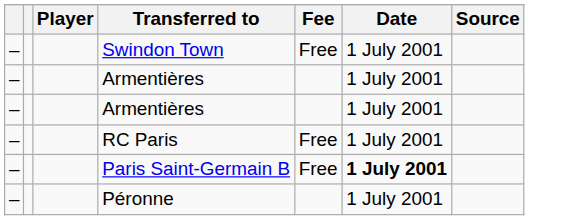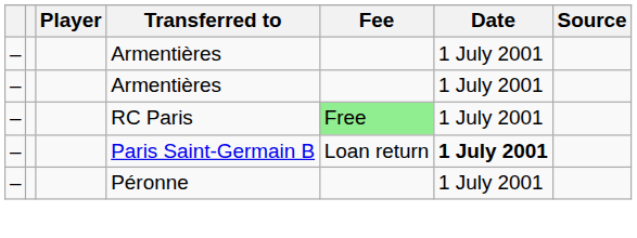 <table class="wikitable plainrowheaders sortable">
 <tr>
 </tr>
 <tr>
 <th></th>
 <th></th>
 <th scope=col>Player</th>
 <th !scope=col>Transferred to</th>
 <th scope=col>Fee</th>
 <th scope=col>Date</th>
 <th scope=col>Source</th>
-</tr>
-<tr>
-<td align=center>–</td>
-<td align=center></td>
-<td></td>
-<td> <a href='#'>Swindon Town</a></td>
-<td>Free</td>
-<td>1 July 2001</td>
-<td></td>
 </tr>
 <tr>
 <td align=center>–</td>
 <td align=center></td>
 <td></td>
 <td> Armentières</td>
 <td></td>
 <td>1 July 2001</td>
 <td></td>
 </tr>
 <tr>
 <td align=center>–</td>
 <td align=center></td>
 <td></td>
 <td> Armentières</td>
 <td></td>
 <td>1 July 2001</td>
 <td></td>
 </tr>
 <tr>
 <td align=center>–</td>
 <td align=center></td>
 <td></td>
 <td> RC Paris</td>
-<td>Free</td>
+<td style="background: lightgreen;">Free</td>
 <td>1 July 2001</td>
 <td></td>
 </tr>
 <tr>
 <td align=center>–</td>
 <td align=center></td>
 <td></td>
 <td> <a href='#'>Paris Saint-Germain B</a></td>
-<td>Free</td>
+<td>Loan return</td>
 <td><strong>1 July 2001</strong></td>
 <td></td>
 </tr>
 <tr>
 <td align=center>–</td>
 <td align=center></td>
 <td></td>
 <td> Péronne</td>
 <td></td>
 <td>1 July 2001</td>
 <td></td>
 </tr>
 </table>
